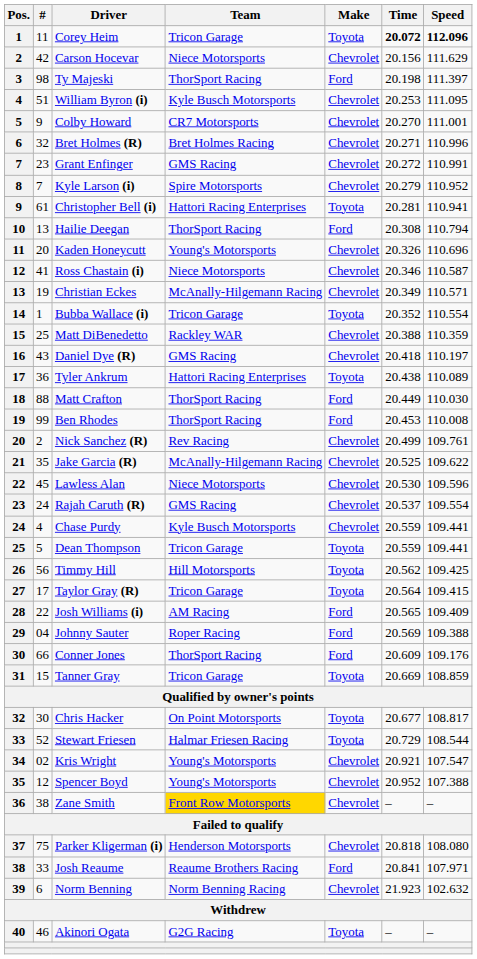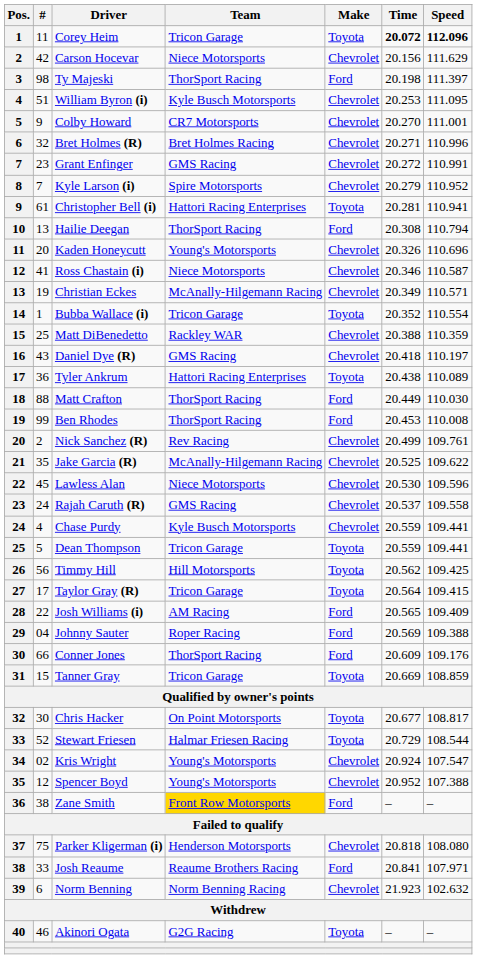 <table class="wikitable" style="font-size:95%">
 <tr>
 <th>Pos.</th>
 <th>#</th>
 <th>Driver</th>
 <th>Team</th>
 <th>Make</th>
 <th>Time</th>
 <th>Speed</th>
 </tr>
 <tr>
 <th>1</th>
 <td>11</td>
 <td><a href='#'>Corey Heim</a></td>
 <td><a href='#'>Tricon Garage</a></td>
 <td><a href='#'>Toyota</a></td>
 <td><strong>20.072</strong></td>
 <td><strong>112.096</strong></td>
 </tr>
 <tr>
 <th>2</th>
 <td>42</td>
 <td><a href='#'>Carson Hocevar</a></td>
 <td><a href='#'>Niece Motorsports</a></td>
 <td><a href='#'>Chevrolet</a></td>
 <td>20.156</td>
 <td>111.629</td>
 </tr>
 <tr>
 <th>3</th>
 <td>98</td>
 <td><a href='#'>Ty Majeski</a></td>
 <td><a href='#'>ThorSport Racing</a></td>
 <td><a href='#'>Ford</a></td>
 <td>20.198</td>
 <td>111.397</td>
 </tr>
 <tr>
 <th>4</th>
 <td>51</td>
 <td><a href='#'>William Byron</a> <strong>(i)</strong></td>
 <td><a href='#'>Kyle Busch Motorsports</a></td>
 <td><a href='#'>Chevrolet</a></td>
 <td>20.253</td>
 <td>111.095</td>
 </tr>
 <tr>
 <th>5</th>
 <td>9</td>
 <td><a href='#'>Colby Howard</a></td>
 <td><a href='#'>CR7 Motorsports</a></td>
 <td><a href='#'>Chevrolet</a></td>
 <td>20.270</td>
 <td>111.001</td>
 </tr>
 <tr>
 <th>6</th>
 <td>32</td>
 <td><a href='#'>Bret Holmes</a> <strong>(R)</strong></td>
 <td><a href='#'>Bret Holmes Racing</a></td>
 <td><a href='#'>Chevrolet</a></td>
 <td>20.271</td>
 <td>110.996</td>
 </tr>
 <tr>
 <th>7</th>
 <td>23</td>
 <td><a href='#'>Grant Enfinger</a></td>
 <td><a href='#'>GMS Racing</a></td>
 <td><a href='#'>Chevrolet</a></td>
 <td>20.272</td>
 <td>110.991</td>
 </tr>
 <tr>
 <th>8</th>
 <td>7</td>
 <td><a href='#'>Kyle Larson</a> <strong>(i)</strong></td>
 <td><a href='#'>Spire Motorsports</a></td>
 <td><a href='#'>Chevrolet</a></td>
 <td>20.279</td>
 <td>110.952</td>
 </tr>
 <tr>
 <th>9</th>
 <td>61</td>
 <td><a href='#'>Christopher Bell</a> <strong>(i)</strong></td>
 <td><a href='#'>Hattori Racing Enterprises</a></td>
 <td><a href='#'>Toyota</a></td>
 <td>20.281</td>
 <td>110.941</td>
 </tr>
 <tr>
 <th>10</th>
 <td>13</td>
 <td><a href='#'>Hailie Deegan</a></td>
 <td><a href='#'>ThorSport Racing</a></td>
 <td><a href='#'>Ford</a></td>
 <td>20.308</td>
 <td>110.794</td>
 </tr>
 <tr>
 <th>11</th>
 <td>20</td>
 <td><a href='#'>Kaden Honeycutt</a></td>
 <td><a href='#'>Young's Motorsports</a></td>
 <td><a href='#'>Chevrolet</a></td>
 <td>20.326</td>
 <td>110.696</td>
 </tr>
 <tr>
 <th>12</th>
 <td>41</td>
 <td><a href='#'>Ross Chastain</a> <strong>(i)</strong></td>
 <td><a href='#'>Niece Motorsports</a></td>
 <td><a href='#'>Chevrolet</a></td>
 <td>20.346</td>
 <td>110.587</td>
 </tr>
 <tr>
 <th>13</th>
 <td>19</td>
 <td><a href='#'>Christian Eckes</a></td>
 <td><a href='#'>McAnally-Hilgemann Racing</a></td>
 <td><a href='#'>Chevrolet</a></td>
 <td>20.349</td>
 <td>110.571</td>
 </tr>
 <tr>
 <th>14</th>
 <td>1</td>
 <td><a href='#'>Bubba Wallace</a> <strong>(i)</strong></td>
 <td><a href='#'>Tricon Garage</a></td>
 <td><a href='#'>Toyota</a></td>
 <td>20.352</td>
 <td>110.554</td>
 </tr>
 <tr>
 <th>15</th>
 <td>25</td>
 <td><a href='#'>Matt DiBenedetto</a></td>
 <td><a href='#'>Rackley WAR</a></td>
 <td><a href='#'>Chevrolet</a></td>
 <td>20.388</td>
 <td>110.359</td>
 </tr>
 <tr>
 <th>16</th>
 <td>43</td>
 <td><a href='#'>Daniel Dye</a> <strong>(R)</strong></td>
 <td><a href='#'>GMS Racing</a></td>
 <td><a href='#'>Chevrolet</a></td>
 <td>20.418</td>
 <td>110.197</td>
 </tr>
 <tr>
 <th>17</th>
 <td>36</td>
 <td><a href='#'>Tyler Ankrum</a></td>
 <td><a href='#'>Hattori Racing Enterprises</a></td>
 <td><a href='#'>Toyota</a></td>
 <td>20.438</td>
 <td>110.089</td>
 </tr>
 <tr>
 <th>18</th>
 <td>88</td>
 <td><a href='#'>Matt Crafton</a></td>
 <td><a href='#'>ThorSport Racing</a></td>
 <td><a href='#'>Ford</a></td>
 <td>20.449</td>
 <td>110.030</td>
 </tr>
 <tr>
 <th>19</th>
 <td>99</td>
 <td><a href='#'>Ben Rhodes</a></td>
 <td><a href='#'>ThorSport Racing</a></td>
 <td><a href='#'>Ford</a></td>
 <td>20.453</td>
 <td>110.008</td>
 </tr>
 <tr>
 <th>20</th>
 <td>2</td>
 <td><a href='#'>Nick Sanchez</a> <strong>(R)</strong></td>
 <td><a href='#'>Rev Racing</a></td>
 <td><a href='#'>Chevrolet</a></td>
 <td>20.499</td>
 <td>109.761</td>
 </tr>
 <tr>
 <th>21</th>
 <td>35</td>
 <td><a href='#'>Jake Garcia</a> <strong>(R)</strong></td>
 <td><a href='#'>McAnally-Hilgemann Racing</a></td>
 <td><a href='#'>Chevrolet</a></td>
 <td>20.525</td>
 <td>109.622</td>
 </tr>
 <tr>
 <th>22</th>
 <td>45</td>
 <td><a href='#'>Lawless Alan</a></td>
 <td><a href='#'>Niece Motorsports</a></td>
 <td><a href='#'>Chevrolet</a></td>
 <td>20.530</td>
 <td>109.596</td>
 </tr>
 <tr>
 <th>23</th>
 <td>24</td>
 <td><a href='#'>Rajah Caruth</a> <strong>(R)</strong></td>
 <td><a href='#'>GMS Racing</a></td>
 <td><a href='#'>Chevrolet</a></td>
 <td>20.537</td>
-<td>109.554</td>
+<td>109.558</td>
 </tr>
 <tr>
 <th>24</th>
 <td>4</td>
 <td><a href='#'>Chase Purdy</a></td>
 <td><a href='#'>Kyle Busch Motorsports</a></td>
 <td><a href='#'>Chevrolet</a></td>
 <td>20.559</td>
 <td>109.441</td>
 </tr>
 <tr>
 <th>25</th>
 <td>5</td>
 <td><a href='#'>Dean Thompson</a></td>
 <td><a href='#'>Tricon Garage</a></td>
 <td><a href='#'>Toyota</a></td>
 <td>20.559</td>
 <td>109.441</td>
 </tr>
 <tr>
 <th>26</th>
 <td>56</td>
 <td><a href='#'>Timmy Hill</a></td>
 <td><a href='#'>Hill Motorsports</a></td>
 <td><a href='#'>Toyota</a></td>
 <td>20.562</td>
 <td>109.425</td>
 </tr>
 <tr>
 <th>27</th>
 <td>17</td>
 <td><a href='#'>Taylor Gray</a> <strong>(R)</strong></td>
 <td><a href='#'>Tricon Garage</a></td>
 <td><a href='#'>Toyota</a></td>
 <td>20.564</td>
 <td>109.415</td>
 </tr>
 <tr>
 <th>28</th>
 <td>22</td>
 <td><a href='#'>Josh Williams</a> <strong>(i)</strong></td>
 <td><a href='#'>AM Racing</a></td>
 <td><a href='#'>Ford</a></td>
 <td>20.565</td>
 <td>109.409</td>
 </tr>
 <tr>
 <th>29</th>
 <td>04</td>
 <td><a href='#'>Johnny Sauter</a></td>
 <td><a href='#'>Roper Racing</a></td>
 <td><a href='#'>Ford</a></td>
 <td>20.569</td>
 <td>109.388</td>
 </tr>
 <tr>
 <th>30</th>
 <td>66</td>
 <td><a href='#'>Conner Jones</a></td>
 <td><a href='#'>ThorSport Racing</a></td>
 <td><a href='#'>Ford</a></td>
 <td>20.609</td>
 <td>109.176</td>
 </tr>
 <tr>
 <th>31</th>
 <td>15</td>
 <td><a href='#'>Tanner Gray</a></td>
 <td><a href='#'>Tricon Garage</a></td>
 <td><a href='#'>Toyota</a></td>
 <td>20.669</td>
 <td>108.859</td>
 </tr>
 <tr>
 <th colspan="7">Qualified by owner's points</th>
 </tr>
 <tr>
 <th>32</th>
 <td>30</td>
 <td><a href='#'>Chris Hacker</a></td>
 <td><a href='#'>On Point Motorsports</a></td>
 <td><a href='#'>Toyota</a></td>
 <td>20.677</td>
 <td>108.817</td>
 </tr>
 <tr>
 <th>33</th>
 <td>52</td>
 <td><a href='#'>Stewart Friesen</a></td>
 <td><a href='#'>Halmar Friesen Racing</a></td>
 <td><a href='#'>Toyota</a></td>
 <td>20.729</td>
 <td>108.544</td>
 </tr>
 <tr>
 <th>34</th>
 <td>02</td>
 <td><a href='#'>Kris Wright</a></td>
 <td><a href='#'>Young's Motorsports</a></td>
 <td><a href='#'>Chevrolet</a></td>
-<td>20.921</td>
+<td>20.924</td>
 <td>107.547</td>
 </tr>
 <tr>
 <th>35</th>
 <td>12</td>
 <td><a href='#'>Spencer Boyd</a></td>
 <td><a href='#'>Young's Motorsports</a></td>
 <td><a href='#'>Chevrolet</a></td>
 <td>20.952</td>
 <td>107.388</td>
 </tr>
 <tr>
 <th>36</th>
 <td>38</td>
 <td><a href='#'>Zane Smith</a></td>
 <td style="background: gold;"><a href='#'>Front Row Motorsports</a></td>
-<td><a href='#'>Chevrolet</a></td>
+<td><a href='#'>Ford</a></td>
 <td>–</td>
 <td>–</td>
 </tr>
 <tr>
 <th colspan="7">Failed to qualify</th>
 </tr>
 <tr>
 <th>37</th>
 <td>75</td>
 <td><a href='#'>Parker Kligerman</a> <strong>(i)</strong></td>
 <td><a href='#'>Henderson Motorsports</a></td>
 <td><a href='#'>Chevrolet</a></td>
 <td>20.818</td>
 <td>108.080</td>
 </tr>
 <tr>
 <th>38</th>
 <td>33</td>
 <td><a href='#'>Josh Reaume</a></td>
 <td><a href='#'>Reaume Brothers Racing</a></td>
 <td><a href='#'>Ford</a></td>
 <td>20.841</td>
 <td>107.971</td>
 </tr>
 <tr>
 <th>39</th>
 <td>6</td>
 <td><a href='#'>Norm Benning</a></td>
 <td><a href='#'>Norm Benning Racing</a></td>
 <td><a href='#'>Chevrolet</a></td>
 <td>21.923</td>
 <td>102.632</td>
 </tr>
 <tr>
 <th colspan="7">Withdrew</th>
 </tr>
 <tr>
 <th>40</th>
 <td>46</td>
 <td><a href='#'>Akinori Ogata</a></td>
 <td><a href='#'>G2G Racing</a></td>
 <td><a href='#'>Toyota</a></td>
 <td>–</td>
 <td>–</td>
 </tr>
 <tr>
 <th colspan="7"></th>
 </tr>
 <tr>
 <th colspan="7"></th>
 </tr>
 </table>
